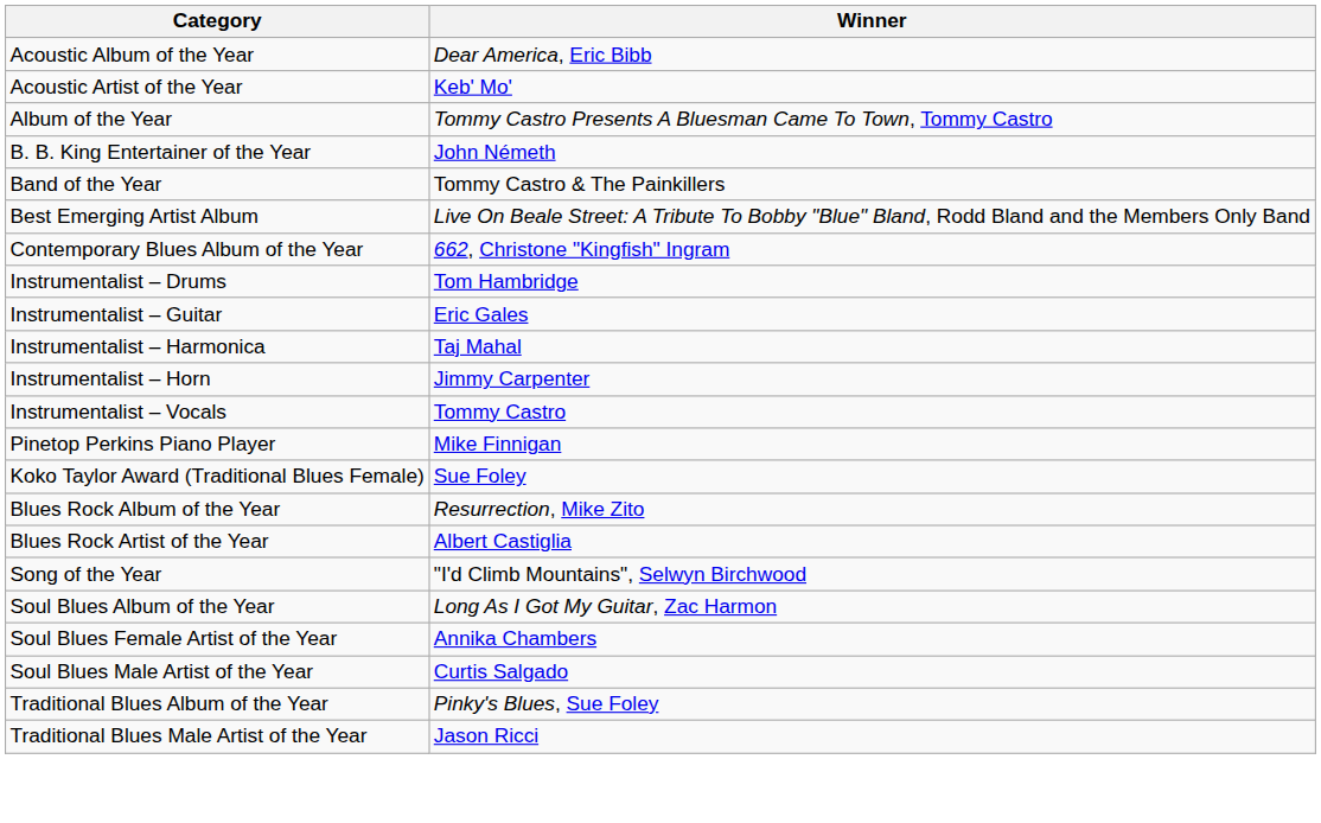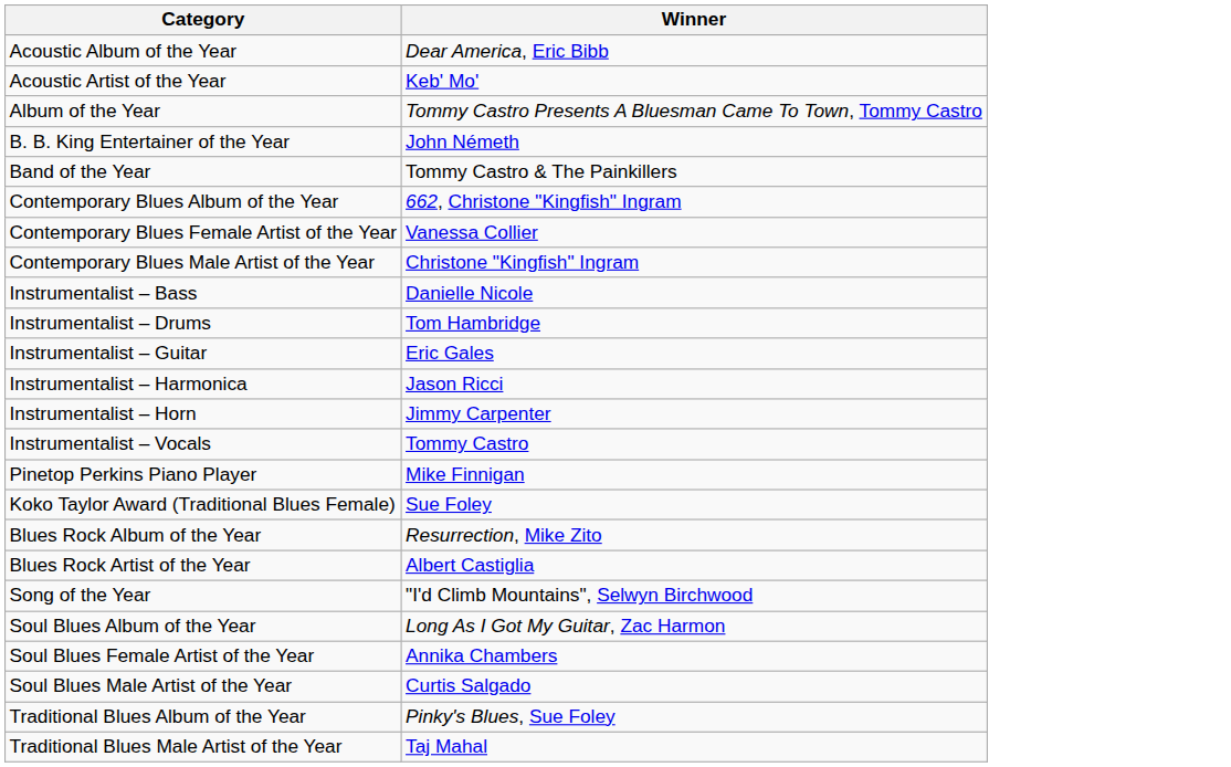 <table class="wikitable">
 <tr>
 <th>Category</th>
 <th>Winner</th>
 </tr>
 <tr>
 <td>Acoustic Album of the Year</td>
 <td><em>Dear America</em>, <a href='#'>Eric Bibb</a></td>
 </tr>
 <tr>
 <td>Acoustic Artist of the Year</td>
 <td><a href='#'>Keb' Mo'</a></td>
 </tr>
 <tr>
 <td>Album of the Year</td>
 <td><em>Tommy Castro Presents A Bluesman Came To Town</em>, <a href='#'>Tommy Castro</a></td>
 </tr>
 <tr>
 <td>B. B. King Entertainer of the Year</td>
 <td><a href='#'>John Németh</a></td>
 </tr>
 <tr>
 <td>Band of the Year</td>
 <td>Tommy Castro & The Painkillers</td>
 </tr>
 <tr>
-<td>Best Emerging Artist Album</td>
-<td><em>Live On Beale Street: A Tribute To Bobby "Blue" Bland</em>, Rodd Bland and the Members Only Band</td>
+<td>Contemporary Blues Album of the Year</td>
+<td><em><a href='#'>662</a></em>, <a href='#'>Christone "Kingfish" Ingram</a></td>
 </tr>
 <tr>
-<td>Contemporary Blues Album of the Year</td>
-<td><em><a href='#'>662</a></em>, <a href='#'>Christone "Kingfish" Ingram</a></td>
+<td>Contemporary Blues Female Artist of the Year</td>
+<td><a href='#'>Vanessa Collier</a></td>
+</tr>
+<tr>
+<td>Contemporary Blues Male Artist of the Year</td>
+<td><a href='#'>Christone "Kingfish" Ingram</a></td>
+</tr>
+<tr>
+<td>Instrumentalist – Bass</td>
+<td><a href='#'>Danielle Nicole</a></td>
 </tr>
 <tr>
 <td>Instrumentalist – Drums</td>
 <td><a href='#'>Tom Hambridge</a></td>
 </tr>
 <tr>
 <td>Instrumentalist – Guitar</td>
 <td><a href='#'>Eric Gales</a></td>
 </tr>
 <tr>
 <td>Instrumentalist – Harmonica</td>
-<td><a href='#'>Taj Mahal</a></td>
+<td><a href='#'>Jason Ricci</a></td>
 </tr>
 <tr>
 <td>Instrumentalist – Horn</td>
 <td><a href='#'>Jimmy Carpenter</a></td>
 </tr>
 <tr>
 <td>Instrumentalist – Vocals</td>
 <td><a href='#'>Tommy Castro</a></td>
 </tr>
 <tr>
 <td>Pinetop Perkins Piano Player</td>
 <td><a href='#'>Mike Finnigan</a></td>
 </tr>
 <tr>
 <td>Koko Taylor Award (Traditional Blues Female)</td>
 <td><a href='#'>Sue Foley</a></td>
 </tr>
 <tr>
 <td>Blues Rock Album of the Year</td>
 <td><em>Resurrection</em>, <a href='#'>Mike Zito</a></td>
 </tr>
 <tr>
 <td>Blues Rock Artist of the Year</td>
 <td><a href='#'>Albert Castiglia</a></td>
 </tr>
 <tr>
 <td>Song of the Year</td>
 <td>"I'd Climb Mountains", <a href='#'>Selwyn Birchwood</a></td>
 </tr>
 <tr>
 <td>Soul Blues Album of the Year</td>
 <td><em>Long As I Got My Guitar</em>, <a href='#'>Zac Harmon</a></td>
 </tr>
 <tr>
 <td>Soul Blues Female Artist of the Year</td>
 <td><a href='#'>Annika Chambers</a></td>
 </tr>
 <tr>
 <td>Soul Blues Male Artist of the Year</td>
 <td><a href='#'>Curtis Salgado</a></td>
 </tr>
 <tr>
 <td>Traditional Blues Album of the Year</td>
 <td><em>Pinky's Blues</em>, <a href='#'>Sue Foley</a></td>
 </tr>
 <tr>
 <td>Traditional Blues Male Artist of the Year</td>
-<td><a href='#'>Jason Ricci</a></td>
+<td><a href='#'>Taj Mahal</a></td>
 </tr>
 </table>
